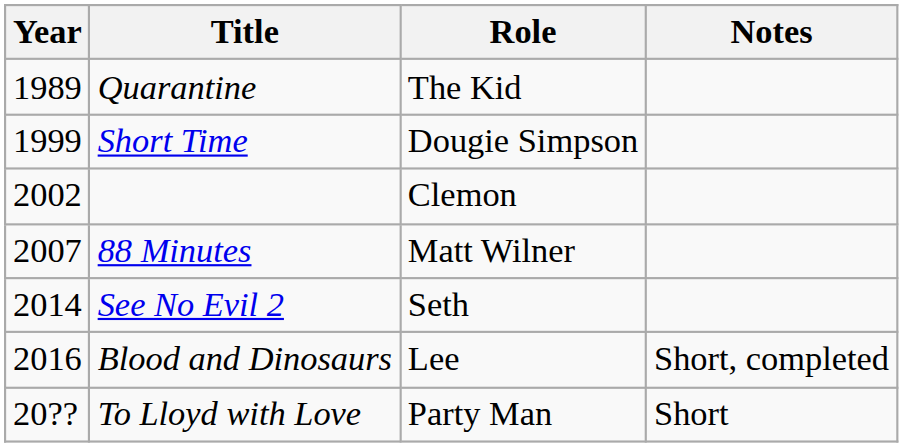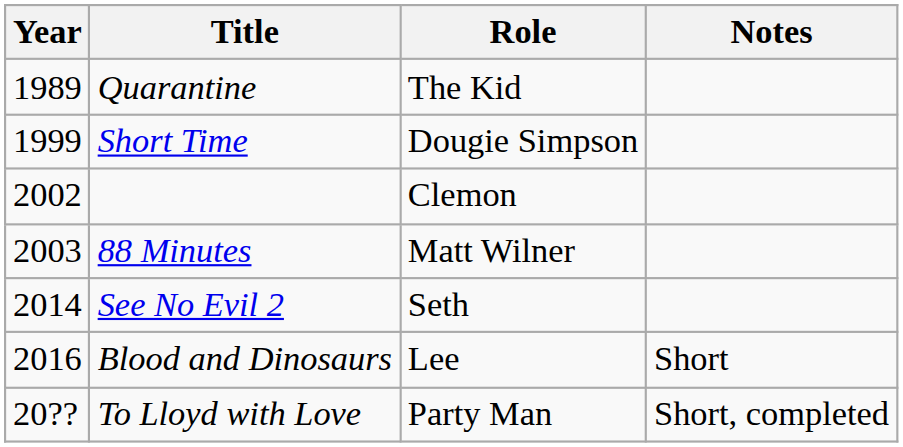 <table class="wikitable sortable">
 <tr>
 <th>Year</th>
 <th>Title</th>
 <th>Role</th>
 <th class="unsortable">Notes</th>
 </tr>
 <tr>
 <td>1989</td>
 <td><em>Quarantine</em></td>
 <td>The Kid</td>
 <td></td>
 </tr>
 <tr>
 <td>1999</td>
 <td><em><a href='#'>Short Time</a></em></td>
 <td>Dougie Simpson</td>
 <td></td>
 </tr>
 <tr>
 <td>2002</td>
 <td><em></em></td>
 <td>Clemon</td>
 <td></td>
 </tr>
 <tr>
-<td>2007</td>
+<td>2003</td>
 <td><em><a href='#'>88 Minutes</a></em></td>
 <td>Matt Wilner</td>
 <td></td>
 </tr>
 <tr>
 <td>2014</td>
 <td><em><a href='#'>See No Evil 2</a></em></td>
 <td>Seth</td>
 <td></td>
 </tr>
 <tr>
 <td>2016</td>
 <td><em>Blood and Dinosaurs</em></td>
 <td>Lee</td>
-<td>Short, completed</td>
+<td>Short</td>
 </tr>
 <tr>
 <td>20??</td>
 <td><em>To Lloyd with Love</em></td>
 <td>Party Man</td>
-<td>Short</td>
+<td>Short, completed</td>
 </tr>
 </table>
